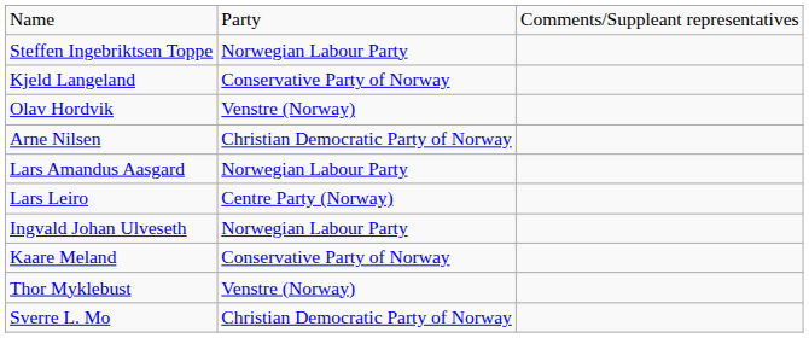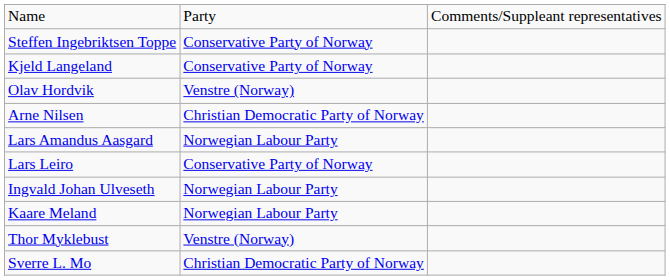 <table class="wikitable">
 <tr>
 <td>Name</td>
 <td>Party</td>
 <td>Comments/Suppleant representatives</td>
 </tr>
 <tr>
 <td><a href='#'>Steffen Ingebriktsen Toppe</a></td>
-<td><a href='#'>Norwegian Labour Party</a></td>
+<td><a href='#'>Conservative Party of Norway</a></td>
 <td></td>
 </tr>
 <tr>
 <td><a href='#'>Kjeld Langeland</a></td>
 <td><a href='#'>Conservative Party of Norway</a></td>
 <td></td>
 </tr>
 <tr>
 <td><a href='#'>Olav Hordvik</a></td>
 <td><a href='#'>Venstre (Norway)</a></td>
 <td></td>
 </tr>
 <tr>
 <td><a href='#'>Arne Nilsen</a></td>
 <td><a href='#'>Christian Democratic Party of Norway</a></td>
 <td></td>
 </tr>
 <tr>
 <td><a href='#'>Lars Amandus Aasgard</a></td>
 <td><a href='#'>Norwegian Labour Party</a></td>
 <td></td>
 </tr>
 <tr>
 <td><a href='#'>Lars Leiro</a></td>
-<td><a href='#'>Centre Party (Norway)</a></td>
+<td><a href='#'>Conservative Party of Norway</a></td>
 <td></td>
 </tr>
 <tr>
 <td><a href='#'>Ingvald Johan Ulveseth</a></td>
 <td><a href='#'>Norwegian Labour Party</a></td>
 <td></td>
 </tr>
 <tr>
 <td><a href='#'>Kaare Meland</a></td>
-<td><a href='#'>Conservative Party of Norway</a></td>
+<td><a href='#'>Norwegian Labour Party</a></td>
 <td></td>
 </tr>
 <tr>
 <td><a href='#'>Thor Myklebust</a></td>
 <td><a href='#'>Venstre (Norway)</a></td>
 <td></td>
 </tr>
 <tr>
 <td><a href='#'>Sverre L. Mo</a></td>
 <td><a href='#'>Christian Democratic Party of Norway</a></td>
 <td></td>
 </tr>
 </table>
